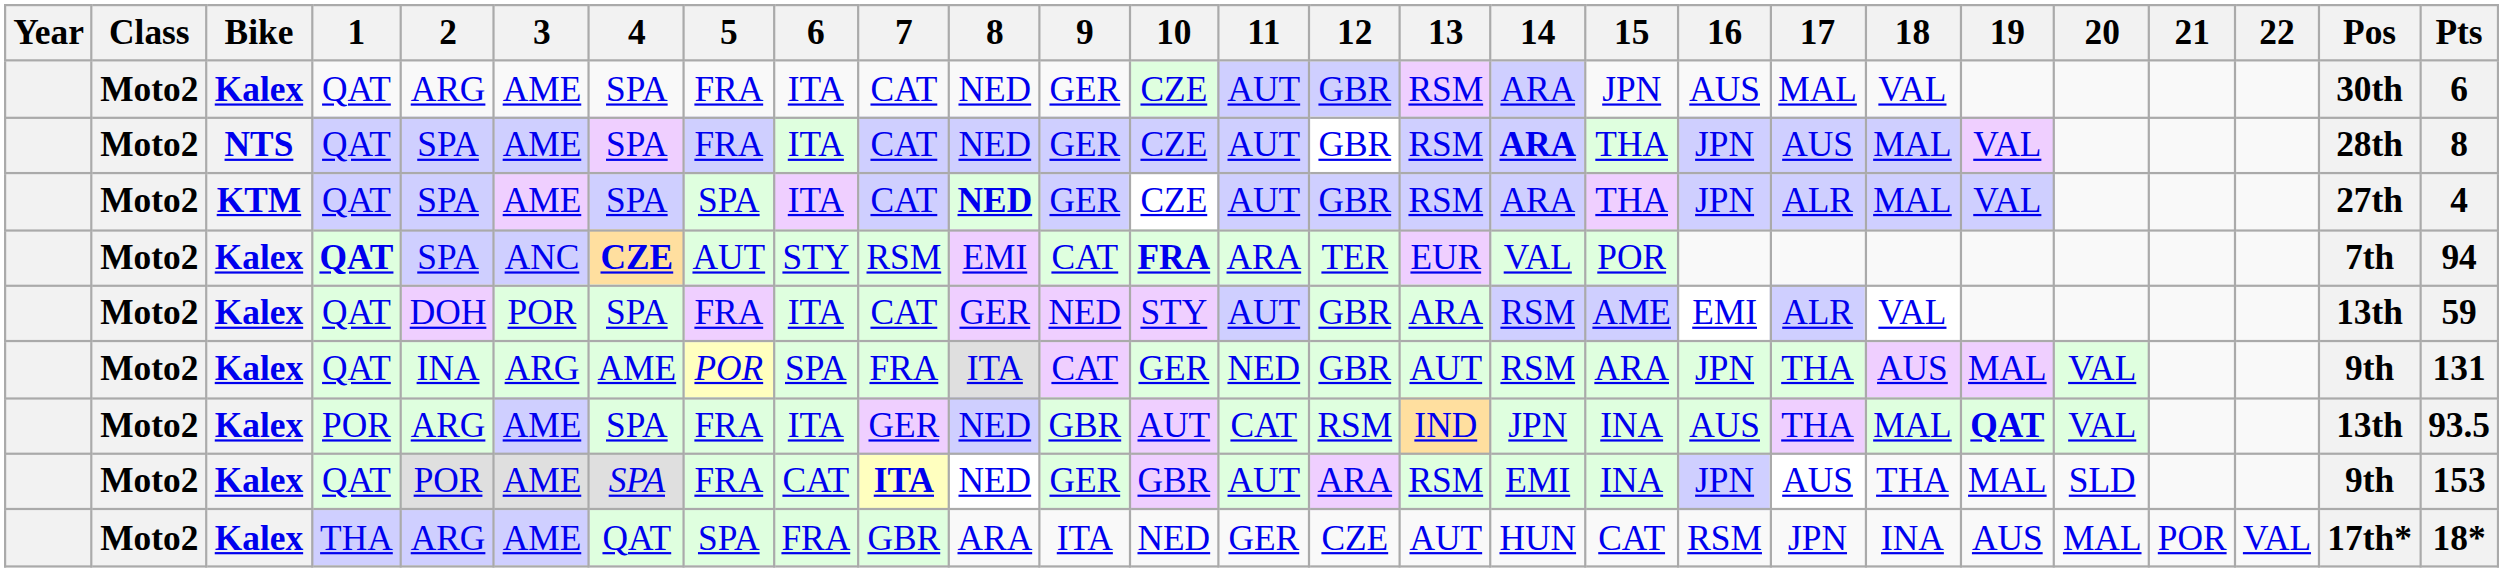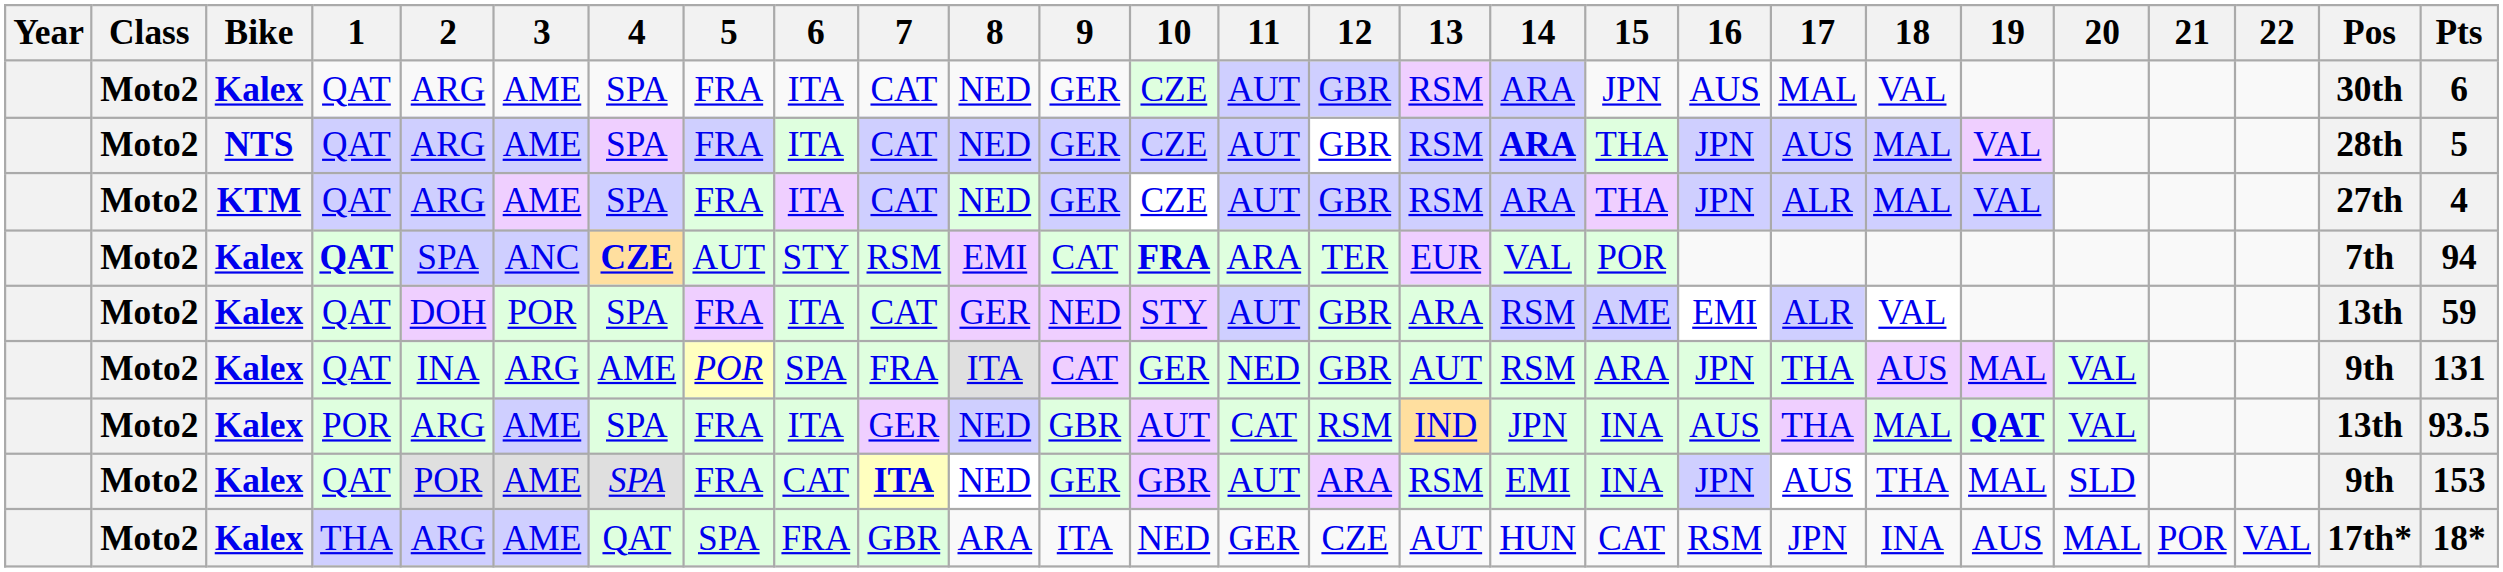 <table class="wikitable" style="text-align:center;">
 <tr>
 <th>Year</th>
 <th>Class</th>
 <th>Bike</th>
 <th>1</th>
 <th>2</th>
 <th>3</th>
 <th>4</th>
 <th>5</th>
 <th>6</th>
 <th>7</th>
 <th>8</th>
 <th>9</th>
 <th>10</th>
 <th>11</th>
 <th>12</th>
 <th>13</th>
 <th>14</th>
 <th>15</th>
 <th>16</th>
 <th>17</th>
 <th>18</th>
 <th>19</th>
 <th>20</th>
 <th>21</th>
 <th>22</th>
 <th>Pos</th>
 <th>Pts</th>
 </tr>
 <tr>
 <th></th>
 <th>Moto2</th>
 <th><a href='#'>Kalex</a></th>
 <td><a href='#'>QAT</a></td>
 <td><a href='#'>ARG</a></td>
 <td><a href='#'>AME</a></td>
 <td><a href='#'>SPA</a></td>
 <td><a href='#'>FRA</a></td>
 <td><a href='#'>ITA</a></td>
 <td><a href='#'>CAT</a></td>
 <td><a href='#'>NED</a></td>
 <td><a href='#'>GER</a></td>
 <td style="background:#dfffdf;"><a href='#'>CZE</a><br></td>
 <td style="background:#cfcfff;"><a href='#'>AUT</a><br></td>
 <td style="background:#cfcfff;"><a href='#'>GBR</a><br></td>
 <td style="background:#efcfff;"><a href='#'>RSM</a><br></td>
 <td style="background:#cfcfff;"><a href='#'>ARA</a><br></td>
 <td><a href='#'>JPN</a></td>
 <td><a href='#'>AUS</a></td>
 <td><a href='#'>MAL</a></td>
 <td><a href='#'>VAL</a></td>
 <td></td>
 <td></td>
 <td></td>
 <td></td>
 <th>30th</th>
 <th>6</th>
 </tr>
 <tr>
 <th></th>
 <th>Moto2</th>
 <th><a href='#'>NTS</a></th>
 <td style="background:#cfcfff;"><a href='#'>QAT</a><br></td>
-<td style="background:#cfcfff;"><a href='#'>SPA</a><br></td>
+<td style="background:#cfcfff;"><a href='#'>ARG</a><br></td>
 <td style="background:#cfcfff;"><a href='#'>AME</a><br></td>
 <td style="background:#efcfff;"><a href='#'>SPA</a><br></td>
 <td style="background:#cfcfff;"><a href='#'>FRA</a><br></td>
 <td style="background:#dfffdf;"><a href='#'>ITA</a><br></td>
 <td style="background:#cfcfff;"><a href='#'>CAT</a><br></td>
 <td style="background:#cfcfff;"><a href='#'>NED</a><br></td>
 <td style="background:#cfcfff;"><a href='#'>GER</a><br></td>
 <td style="background:#cfcfff;"><a href='#'>CZE</a><br></td>
 <td style="background:#cfcfff;"><a href='#'>AUT</a><br></td>
 <td style="background:#ffffff;"><a href='#'>GBR</a><br></td>
 <td style="background:#cfcfff;"><a href='#'>RSM</a><br></td>
 <td style="background:#cfcfff;"><strong><a href='#'>ARA</a><br></strong></td>
 <td style="background:#dfffdf;"><a href='#'>THA</a><br></td>
 <td style="background:#cfcfff;"><a href='#'>JPN</a><br></td>
 <td style="background:#cfcfff;"><a href='#'>AUS</a><br></td>
 <td style="background:#cfcfff;"><a href='#'>MAL</a><br></td>
 <td style="background:#efcfff;"><a href='#'>VAL</a><br></td>
 <td></td>
 <td></td>
 <td></td>
 <th>28th</th>
-<th>8</th>
+<th>5</th>
 </tr>
 <tr>
 <th></th>
 <th>Moto2</th>
 <th><a href='#'>KTM</a></th>
 <td style="background:#cfcfff;"><a href='#'>QAT</a><br></td>
-<td style="background:#cfcfff;"><a href='#'>SPA</a><br></td>
+<td style="background:#cfcfff;"><a href='#'>ARG</a><br></td>
 <td style="background:#efcfff;"><a href='#'>AME</a><br></td>
 <td style="background:#cfcfff;"><a href='#'>SPA</a><br></td>
-<td style="background:#DFFFDF;"><a href='#'>SPA</a><br></td>
+<td style="background:#dfffdf;"><a href='#'>FRA</a><br></td>
 <td style="background:#efcfff;"><a href='#'>ITA</a><br></td>
 <td style="background:#cfcfff;"><a href='#'>CAT</a><br></td>
-<td style="background:#dfffdf;"><strong><a href='#'>NED</a><br></strong></td>
+<td style="background:#dfffdf;"><a href='#'>NED</a><br></td>
 <td style="background:#cfcfff;"><a href='#'>GER</a><br></td>
 <td style="background:#ffffff;"><a href='#'>CZE</a><br></td>
 <td style="background:#cfcfff;"><a href='#'>AUT</a><br></td>
 <td style="background:#cfcfff;"><a href='#'>GBR</a><br></td>
 <td style="background:#cfcfff;"><a href='#'>RSM</a><br></td>
 <td style="background:#cfcfff;"><a href='#'>ARA</a><br></td>
 <td style="background:#efcfff;"><a href='#'>THA</a><br></td>
 <td style="background:#cfcfff;"><a href='#'>JPN</a><br></td>
 <td style="background:#cfcfff;"><a href='#'>ALR</a><br></td>
 <td style="background:#cfcfff;"><a href='#'>MAL</a><br></td>
 <td style="background:#cfcfff;"><a href='#'>VAL</a><br></td>
 <td></td>
 <td></td>
 <td></td>
 <th>27th</th>
 <th>4</th>
 </tr>
 <tr>
 <th></th>
 <th>Moto2</th>
 <th><a href='#'>Kalex</a></th>
 <td style="background:#dfffdf;"><strong><a href='#'>QAT</a></strong><br></td>
 <td style="background:#cfcfff;"><a href='#'>SPA</a><br></td>
 <td style="background:#cfcfff;"><a href='#'>ANC</a><br></td>
 <td style="background:#ffdf9f;"><strong><a href='#'>CZE</a></strong><br></td>
 <td style="background:#dfffdf;"><a href='#'>AUT</a><br></td>
 <td style="background:#dfffdf;"><a href='#'>STY</a><br></td>
 <td style="background:#dfffdf;"><a href='#'>RSM</a><br></td>
 <td style="background:#efcfff;"><a href='#'>EMI</a><br></td>
 <td style="background:#dfffdf;"><a href='#'>CAT</a><br></td>
 <td style="background:#dfffdf;"><strong><a href='#'>FRA</a></strong><br></td>
 <td style="background:#dfffdf;"><a href='#'>ARA</a><br></td>
 <td style="background:#dfffdf;"><a href='#'>TER</a><br></td>
 <td style="background:#efcfff;"><a href='#'>EUR</a><br></td>
 <td style="background:#dfffdf;"><a href='#'>VAL</a><br></td>
 <td style="background:#dfffdf;"><a href='#'>POR</a><br></td>
 <td></td>
 <td></td>
 <td></td>
 <td></td>
 <td></td>
 <td></td>
 <td></td>
 <th>7th</th>
 <th>94</th>
 </tr>
 <tr>
 <th></th>
 <th>Moto2</th>
 <th><a href='#'>Kalex</a></th>
 <td style="background:#dfffdf;"><a href='#'>QAT</a><br></td>
 <td style="background:#efcfff;"><a href='#'>DOH</a><br></td>
 <td style="background:#dfffdf;"><a href='#'>POR</a><br></td>
 <td style="background:#dfffdf;"><a href='#'>SPA</a><br></td>
 <td style="background:#efcfff;"><a href='#'>FRA</a><br></td>
 <td style="background:#dfffdf;"><a href='#'>ITA</a><br></td>
 <td style="background:#dfffdf;"><a href='#'>CAT</a><br></td>
 <td style="background:#efcfff;"><a href='#'>GER</a><br></td>
 <td style="background:#efcfff;"><a href='#'>NED</a><br></td>
 <td style="background:#efcfff;"><a href='#'>STY</a><br></td>
 <td style="background:#cfcfff;"><a href='#'>AUT</a><br></td>
 <td style="background:#dfffdf;"><a href='#'>GBR</a><br></td>
 <td style="background:#dfffdf;"><a href='#'>ARA</a><br></td>
 <td style="background:#cfcfff;"><a href='#'>RSM</a><br></td>
 <td style="background:#cfcfff;"><a href='#'>AME</a><br></td>
 <td style="background:#ffffff;"><a href='#'>EMI</a><br></td>
 <td style="background:#cfcfff;"><a href='#'>ALR</a><br></td>
 <td style="background:#ffffff;"><a href='#'>VAL</a><br></td>
 <td></td>
 <td></td>
 <td></td>
 <td></td>
 <th>13th</th>
 <th>59</th>
 </tr>
 <tr>
 <th></th>
 <th>Moto2</th>
 <th><a href='#'>Kalex</a></th>
 <td style="background:#dfffdf;"><a href='#'>QAT</a><br></td>
 <td style="background:#dfffdf;"><a href='#'>INA</a><br></td>
 <td style="background:#dfffdf;"><a href='#'>ARG</a><br></td>
 <td style="background:#dfffdf;"><a href='#'>AME</a><br></td>
 <td style="background:#ffffbf;"><em><a href='#'>POR</a></em><br></td>
 <td style="background:#dfffdf;"><a href='#'>SPA</a><br></td>
 <td style="background:#dfffdf;"><a href='#'>FRA</a><br></td>
 <td style="background:#dfdfdf;"><a href='#'>ITA</a><br></td>
 <td style="background:#efcfff;"><a href='#'>CAT</a><br></td>
 <td style="background:#dfffdf;"><a href='#'>GER</a><br></td>
 <td style="background:#dfffdf;"><a href='#'>NED</a><br></td>
 <td style="background:#dfffdf;"><a href='#'>GBR</a><br></td>
 <td style="background:#dfffdf;"><a href='#'>AUT</a><br></td>
 <td style="background:#dfffdf;"><a href='#'>RSM</a><br></td>
 <td style="background:#dfffdf;"><a href='#'>ARA</a><br></td>
 <td style="background:#dfffdf;"><a href='#'>JPN</a><br></td>
 <td style="background:#dfffdf;"><a href='#'>THA</a><br></td>
 <td style="background:#efcfff;"><a href='#'>AUS</a><br></td>
 <td style="background:#efcfff;"><a href='#'>MAL</a><br></td>
 <td style="background:#dfffdf;"><a href='#'>VAL</a><br></td>
 <td></td>
 <td></td>
 <th>9th</th>
 <th>131</th>
 </tr>
 <tr>
 <th></th>
 <th>Moto2</th>
 <th><a href='#'>Kalex</a></th>
 <td style="background:#dfffdf;"><a href='#'>POR</a><br></td>
 <td style="background:#dfffdf;"><a href='#'>ARG</a><br></td>
 <td style="background:#cfcfff;"><a href='#'>AME</a><br></td>
 <td style="background:#dfffdf;"><a href='#'>SPA</a><br></td>
 <td style="background:#dfffdf;"><a href='#'>FRA</a><br></td>
 <td style="background:#dfffdf;"><a href='#'>ITA</a><br></td>
 <td style="background:#efcfff;"><a href='#'>GER</a><br></td>
 <td style="background:#cfcfff;"><a href='#'>NED</a><br></td>
 <td style="background:#dfffdf;"><a href='#'>GBR</a><br></td>
 <td style="background:#efcfff;"><a href='#'>AUT</a><br></td>
 <td style="background:#dfffdf;"><a href='#'>CAT</a><br></td>
 <td style="background:#dfffdf;"><a href='#'>RSM</a><br></td>
 <td style="background:#ffdf9f;"><a href='#'>IND</a><br></td>
 <td style="background:#dfffdf;"><a href='#'>JPN</a><br></td>
 <td style="background:#dfffdf;"><a href='#'>INA</a><br></td>
 <td style="background:#dfffdf;"><a href='#'>AUS</a><br></td>
 <td style="background:#efcfff;"><a href='#'>THA</a><br></td>
 <td style="background:#dfffdf;"><a href='#'>MAL</a><br></td>
 <td style="background:#dfffdf;"><strong><a href='#'>QAT</a></strong><br></td>
 <td style="background:#dfffdf;"><a href='#'>VAL</a><br></td>
 <td></td>
 <td></td>
 <th>13th</th>
 <th>93.5</th>
 </tr>
 <tr>
 <th></th>
 <th>Moto2</th>
 <th><a href='#'>Kalex</a></th>
 <td style="background:#DFFFDF;"><a href='#'>QAT</a><br></td>
 <td style="background:#DFDFDF;"><a href='#'>POR</a><br></td>
 <td style="background:#DFDFDF;"><a href='#'>AME</a><br></td>
 <td style="background:#DFDFDF;"><em><a href='#'>SPA</a></em><br></td>
 <td style="background:#DFFFDF;"><a href='#'>FRA</a><br></td>
 <td style="background:#DFFFDF;"><a href='#'>CAT</a><br></td>
 <td style="background:#FFFFBF;"><strong><a href='#'>ITA</a></strong><br></td>
 <td style="background:#FFFFFF;"><a href='#'>NED</a><br></td>
 <td style="background:#DFFFDF;"><a href='#'>GER</a><br></td>
 <td style="background:#EFCFFF;"><a href='#'>GBR</a><br></td>
 <td style="background:#DFFFDF;"><a href='#'>AUT</a><br></td>
 <td style="background:#EFCFFF;"><a href='#'>ARA</a><br></td>
 <td style="background:#DFFFDF;"><a href='#'>RSM</a><br></td>
 <td style="background:#DFFFDF;"><a href='#'>EMI</a><br></td>
 <td style="background:#DFFFDF;"><a href='#'>INA</a><br></td>
 <td style="background:#CFCFFF;"><a href='#'>JPN</a><br></td>
 <td style="background:#FFFFFF;"><a href='#'>AUS</a><br></td>
 <td><a href='#'>THA</a></td>
 <td><a href='#'>MAL</a></td>
 <td><a href='#'>SLD</a></td>
 <td></td>
 <td></td>
 <th>9th</th>
 <th>153</th>
 </tr>
 <tr>
 <th></th>
 <th>Moto2</th>
 <th><a href='#'>Kalex</a></th>
 <td style="background:#CFCFFF;"><a href='#'>THA</a><br></td>
 <td style="background:#CFCFFF;"><a href='#'>ARG</a><br></td>
 <td style="background:#CFCFFF;"><a href='#'>AME</a><br></td>
 <td style="background:#DFFFDF;"><a href='#'>QAT</a><br></td>
 <td style="background:#DFFFDF;"><a href='#'>SPA</a><br></td>
 <td style="background:#DFFFDF;"><a href='#'>FRA</a><br></td>
 <td style="background:#DFFFDF;"><a href='#'>GBR</a><br></td>
 <td style="background:#;"><a href='#'>ARA</a><br></td>
 <td style="background:#;"><a href='#'>ITA</a><br></td>
 <td style="background:#;"><a href='#'>NED</a><br></td>
 <td style="background:#;"><a href='#'>GER</a><br></td>
 <td style="background:#;"><a href='#'>CZE</a><br></td>
 <td style="background:#;"><a href='#'>AUT</a><br></td>
 <td style="background:#;"><a href='#'>HUN</a><br></td>
 <td style="background:#;"><a href='#'>CAT</a><br></td>
 <td style="background:#;"><a href='#'>RSM</a><br></td>
 <td style="background:#;"><a href='#'>JPN</a><br></td>
 <td style="background:#;"><a href='#'>INA</a><br></td>
 <td style="background:#;"><a href='#'>AUS</a><br></td>
 <td style="background:#;"><a href='#'>MAL</a><br></td>
 <td style="background:#;"><a href='#'>POR</a><br></td>
 <td style="background:#;"><a href='#'>VAL</a><br></td>
 <th>17th*</th>
 <th>18*</th>
 </tr>
 </table>
